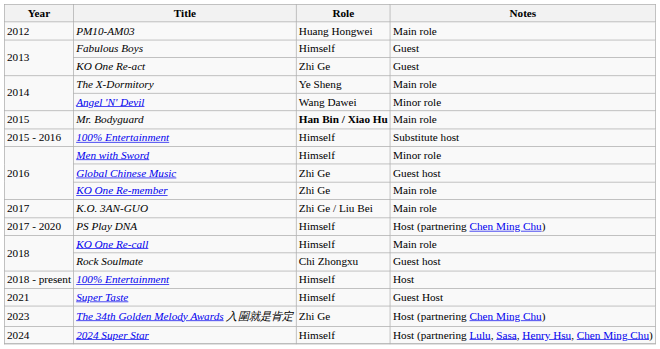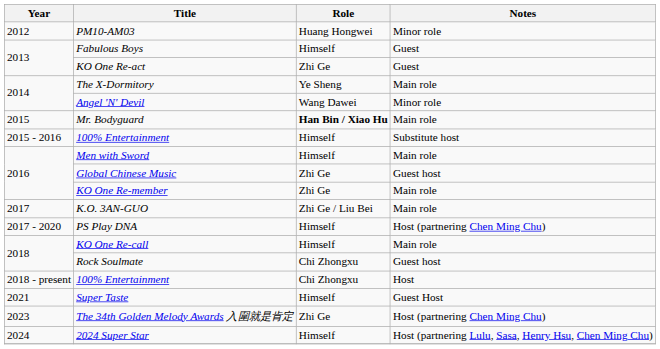 <table class="wikitable sortable">
 <tr>
 <th>Year</th>
 <th>Title</th>
 <th>Role</th>
 <th class="unsortable">Notes</th>
 </tr>
 <tr>
 <td>2012</td>
 <td><em>PM10-AM03</em></td>
 <td>Huang Hongwei</td>
-<td>Main role</td>
+<td>Minor role</td>
 </tr>
 <tr>
 <td rowspan=2>2013</td>
 <td><em>Fabulous Boys</em></td>
 <td>Himself</td>
 <td>Guest</td>
 </tr>
 <tr>
 <td><em>KO One Re-act</em></td>
 <td>Zhi Ge</td>
 <td>Guest</td>
 </tr>
 <tr>
 <td rowspan=2>2014</td>
 <td><em>The X-Dormitory</em></td>
 <td>Ye Sheng</td>
 <td>Main role</td>
 </tr>
 <tr>
 <td><em><a href='#'>Angel 'N' Devil</a></em></td>
 <td>Wang Dawei</td>
 <td>Minor role</td>
 </tr>
 <tr>
 <td>2015</td>
 <td><em>Mr. Bodyguard</em></td>
 <td><strong>Han Bin / Xiao Hu</strong></td>
 <td>Main role</td>
 </tr>
 <tr>
 <td>2015 - 2016</td>
 <td><em><a href='#'>100% Entertainment</a></em></td>
 <td>Himself</td>
 <td>Substitute host</td>
 </tr>
 <tr>
 <td rowspan=3>2016</td>
 <td><em><a href='#'>Men with Sword</a></em></td>
 <td>Himself</td>
-<td>Minor role</td>
+<td>Main role</td>
 </tr>
 <tr>
 <td><em><a href='#'>Global Chinese Music</a></em></td>
 <td>Zhi Ge</td>
 <td>Guest host</td>
 </tr>
 <tr>
 <td><em><a href='#'>KO One Re-member</a></em></td>
 <td>Zhi Ge</td>
 <td>Main role</td>
 </tr>
 <tr>
 <td>2017</td>
 <td><em>K.O. 3AN-GUO</em></td>
 <td>Zhi Ge / Liu Bei</td>
 <td>Main role</td>
 </tr>
 <tr>
 <td>2017 - 2020</td>
 <td><em>PS Play DNA</em></td>
 <td>Himself</td>
 <td>Host (partnering <a href='#'>Chen Ming Chu</a>)</td>
 </tr>
 <tr>
 <td rowspan=2>2018</td>
 <td><em><a href='#'>KO One Re-call</a></em></td>
 <td>Himself</td>
 <td>Main role</td>
 </tr>
 <tr>
 <td><em>Rock Soulmate</em></td>
 <td>Chi Zhongxu</td>
 <td>Guest host</td>
 </tr>
 <tr>
 <td>2018 - present</td>
 <td><em><a href='#'>100% Entertainment</a></em></td>
-<td>Himself</td>
+<td>Chi Zhongxu</td>
 <td>Host</td>
 </tr>
 <tr>
 <td>2021</td>
 <td><em><a href='#'>Super Taste</a></em></td>
 <td>Himself</td>
 <td>Guest Host</td>
 </tr>
 <tr>
 <td>2023</td>
 <td><em><a href='#'>The 34th Golden Melody Awards</a> 入圍就是肯定</em></td>
 <td>Zhi Ge</td>
 <td>Host (partnering <a href='#'>Chen Ming Chu</a>)</td>
 </tr>
 <tr>
 <td>2024</td>
 <td><em><a href='#'>2024 Super Star</a></em></td>
 <td>Himself</td>
 <td>Host (partnering <a href='#'>Lulu</a>, <a href='#'>Sasa</a>, <a href='#'>Henry Hsu</a>, <a href='#'>Chen Ming Chu</a>)</td>
 </tr>
 <tr>
 </tr>
 </table>
